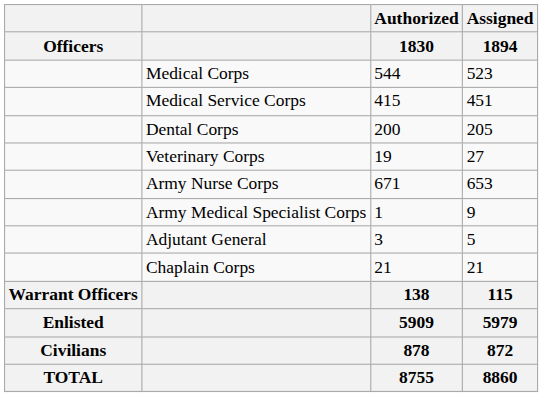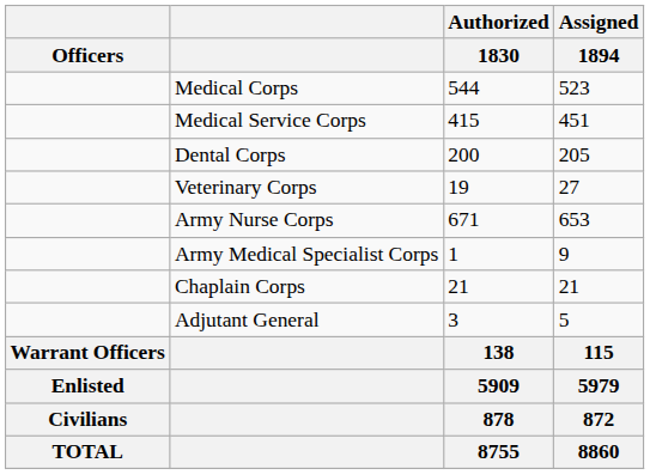 <table class="wikitable">
 <tr>
 <th></th>
 <th></th>
 <th>Authorized</th>
 <th>Assigned</th>
 </tr>
 <tr>
 <th>Officers</th>
 <th></th>
 <th>1830</th>
 <th>1894</th>
 </tr>
 <tr>
 <td></td>
 <td>Medical Corps</td>
 <td>544</td>
 <td>523</td>
 </tr>
 <tr>
 <td></td>
 <td>Medical Service Corps</td>
 <td>415</td>
 <td>451</td>
 </tr>
 <tr>
 <td></td>
 <td>Dental Corps</td>
 <td>200</td>
 <td>205</td>
 </tr>
 <tr>
 <td></td>
 <td>Veterinary Corps</td>
 <td>19</td>
 <td>27</td>
 </tr>
 <tr>
 <td></td>
 <td>Army Nurse Corps</td>
 <td>671</td>
 <td>653</td>
 </tr>
 <tr>
 <td></td>
 <td>Army Medical Specialist Corps</td>
 <td>1</td>
 <td>9</td>
 </tr>
 <tr>
 <td></td>
+<td>Chaplain Corps</td>
+<td>21</td>
+<td>21</td>
+</tr>
+<tr>
+<td></td>
 <td>Adjutant General</td>
 <td>3</td>
 <td>5</td>
-</tr>
-<tr>
-<td></td>
-<td>Chaplain Corps</td>
-<td>21</td>
-<td>21</td>
 </tr>
 <tr>
 <th>Warrant Officers</th>
 <th></th>
 <th>138</th>
 <th>115</th>
 </tr>
 <tr>
 <th>Enlisted</th>
 <th></th>
 <th>5909</th>
 <th>5979</th>
 </tr>
 <tr>
 <th>Civilians</th>
 <th></th>
 <th>878</th>
 <th>872</th>
 </tr>
 <tr>
 <th>TOTAL</th>
 <th></th>
 <th>8755</th>
 <th>8860</th>
 </tr>
 <tr>
 </tr>
 </table>
